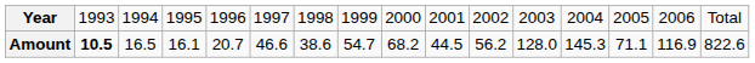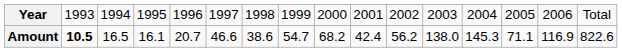 <table class="wikitable" style="text-align:center">
 <tr>
 <th>Year</th>
 <td>1993</td>
 <td>1994</td>
 <td>1995</td>
 <td>1996</td>
 <td>1997</td>
 <td>1998</td>
 <td>1999</td>
 <td>2000</td>
 <td>2001</td>
 <td>2002</td>
 <td>2003</td>
 <td>2004</td>
 <td>2005</td>
 <td>2006</td>
 <td>Total</td>
 </tr>
 <tr>
 <th>Amount</th>
 <td><strong>10.5</strong></td>
 <td>16.5</td>
 <td>16.1</td>
 <td>20.7</td>
 <td>46.6</td>
 <td>38.6</td>
 <td>54.7</td>
 <td>68.2</td>
-<td>44.5</td>
+<td>42.4</td>
 <td>56.2</td>
-<td>128.0</td>
+<td>138.0</td>
 <td>145.3</td>
 <td>71.1</td>
 <td>116.9</td>
 <td>822.6</td>
 </tr>
 </table>
